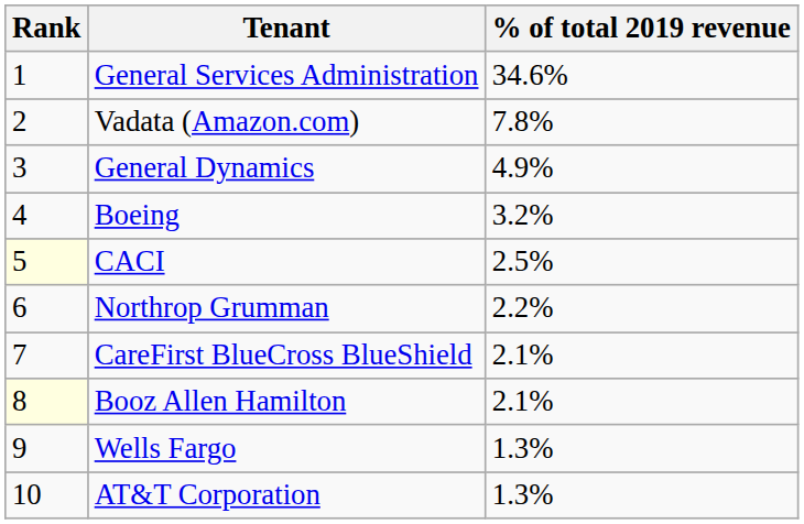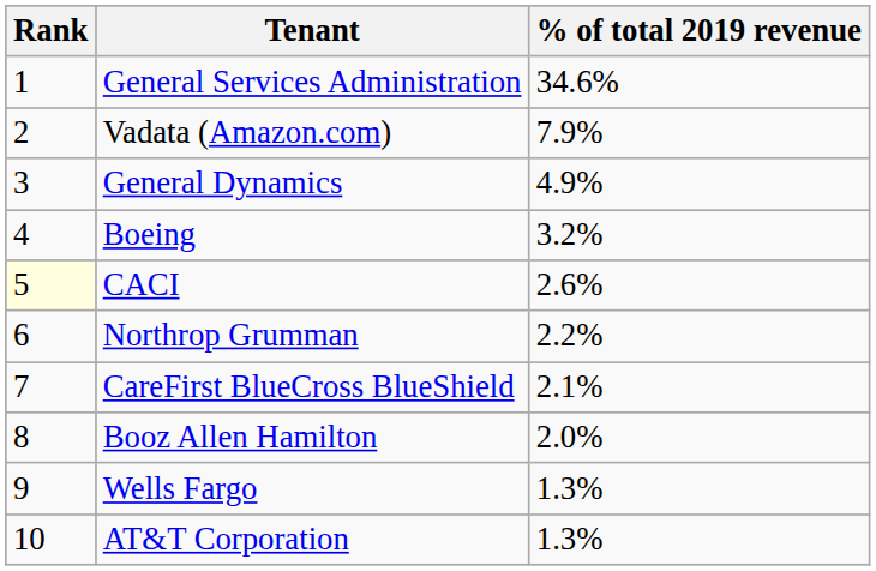 <table class="wikitable sortable">
 <tr>
 <th scope="col">Rank</th>
 <th scope="col">Tenant</th>
 <th scope="col">% of total 2019 revenue</th>
 </tr>
 <tr>
 <td>1</td>
 <td><a href='#'>General Services Administration</a></td>
 <td>34.6%</td>
 </tr>
 <tr>
 <td>2</td>
 <td>Vadata (<a href='#'>Amazon.com</a>)</td>
-<td>7.8%</td>
+<td>7.9%</td>
 </tr>
 <tr>
 <td>3</td>
 <td><a href='#'>General Dynamics</a></td>
 <td>4.9%</td>
 </tr>
 <tr>
 <td>4</td>
 <td><a href='#'>Boeing</a></td>
 <td>3.2%</td>
 </tr>
 <tr>
 <td style="background: lightyellow;">5</td>
 <td><a href='#'>CACI</a></td>
-<td>2.5%</td>
+<td>2.6%</td>
 </tr>
 <tr>
 <td>6</td>
 <td><a href='#'>Northrop Grumman</a></td>
 <td>2.2%</td>
 </tr>
 <tr>
 <td>7</td>
 <td><a href='#'>CareFirst BlueCross BlueShield</a></td>
 <td>2.1%</td>
 </tr>
 <tr>
-<td style="background: lightyellow;">8</td>
+<td>8</td>
 <td><a href='#'>Booz Allen Hamilton</a></td>
-<td>2.1%</td>
+<td>2.0%</td>
 </tr>
 <tr>
 <td>9</td>
 <td><a href='#'>Wells Fargo</a></td>
 <td>1.3%</td>
 </tr>
 <tr>
 <td>10</td>
 <td><a href='#'>AT&T Corporation</a></td>
 <td>1.3%</td>
 </tr>
 </table>
